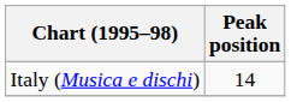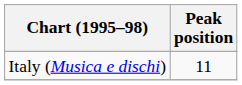 <table class="wikitable sortable">
 <tr>
 <th>Chart (1995–98)</th>
 <th>Peak<br>position</th>
 </tr>
 <tr>
 </tr>
 <tr>
 </tr>
 <tr>
 </tr>
 <tr>
 <td>Italy (<em><a href='#'>Musica e dischi</a></em>)</td>
-<td align="center">14</td>
+<td align="center">11</td>
 </tr>
 <tr>
 </tr>
 </table>
